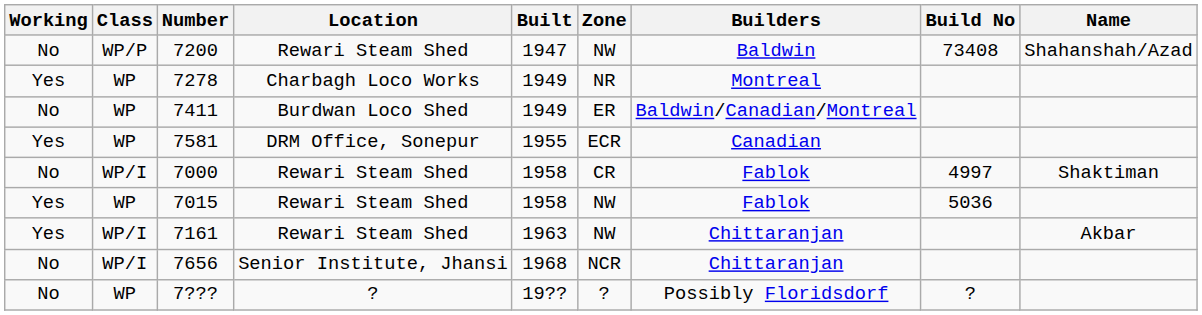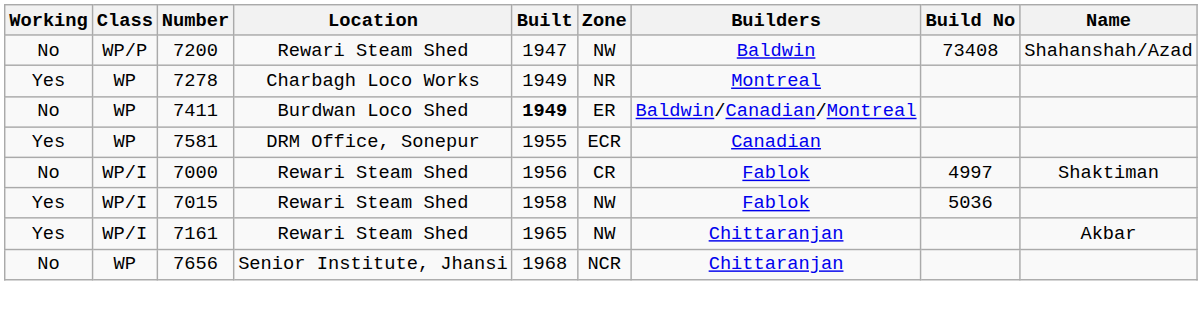 <table class=wikitable style=text-align:center>
 <tr>
 <th>Working</th>
 <th>Class</th>
 <th>Number</th>
 <th>Location</th>
 <th>Built</th>
 <th>Zone</th>
 <th>Builders</th>
 <th>Build No</th>
 <th>Name</th>
 </tr>
 <tr>
 <td>No</td>
 <td>WP/P</td>
 <td>7200</td>
 <td>Rewari Steam Shed</td>
 <td>1947</td>
 <td>NW</td>
 <td><a href='#'>Baldwin</a></td>
 <td>73408</td>
 <td>Shahanshah/Azad</td>
 </tr>
 <tr>
 <td>Yes</td>
 <td>WP</td>
 <td>7278</td>
 <td>Charbagh Loco Works</td>
 <td>1949</td>
 <td>NR</td>
 <td><a href='#'>Montreal</a></td>
 <td></td>
 <td></td>
 </tr>
 <tr>
 <td>No</td>
 <td>WP</td>
 <td>7411</td>
 <td>Burdwan Loco Shed</td>
-<td>1949</td>
+<td><strong>1949</strong></td>
 <td>ER</td>
 <td><a href='#'>Baldwin</a>/<a href='#'>Canadian</a>/<a href='#'>Montreal</a></td>
 <td></td>
 <td></td>
 </tr>
 <tr>
 <td>Yes</td>
 <td>WP</td>
 <td>7581</td>
 <td>DRM Office, Sonepur</td>
 <td>1955</td>
 <td>ECR</td>
 <td><a href='#'>Canadian</a></td>
 <td></td>
 <td></td>
 </tr>
 <tr>
 <td>No</td>
 <td>WP/I</td>
 <td>7000</td>
 <td>Rewari Steam Shed</td>
-<td>1958</td>
+<td>1956</td>
 <td>CR</td>
 <td><a href='#'>Fablok</a></td>
 <td>4997</td>
 <td>Shaktiman</td>
 </tr>
 <tr>
 <td>Yes</td>
-<td>WP</td>
+<td>WP/I</td>
 <td>7015</td>
 <td>Rewari Steam Shed</td>
 <td>1958</td>
 <td>NW</td>
 <td><a href='#'>Fablok</a></td>
 <td>5036</td>
 <td></td>
 </tr>
 <tr>
 <td>Yes</td>
 <td>WP/I</td>
 <td>7161</td>
 <td>Rewari Steam Shed</td>
-<td>1963</td>
+<td>1965</td>
 <td>NW</td>
 <td><a href='#'>Chittaranjan</a></td>
 <td></td>
 <td>Akbar</td>
 </tr>
 <tr>
 <td>No</td>
-<td>WP/I</td>
+<td>WP</td>
 <td>7656</td>
 <td>Senior Institute, Jhansi</td>
 <td>1968</td>
 <td>NCR</td>
 <td><a href='#'>Chittaranjan</a></td>
 <td></td>
 <td></td>
 </tr>
-<tr>
-<td>No</td>
-<td>WP</td>
-<td>7???</td>
-<td>?</td>
-<td>19??</td>
-<td>?</td>
-<td>Possibly <a href='#'>Floridsdorf</a></td>
-<td>?</td>
-<td></td>
-</tr>
 </table>
